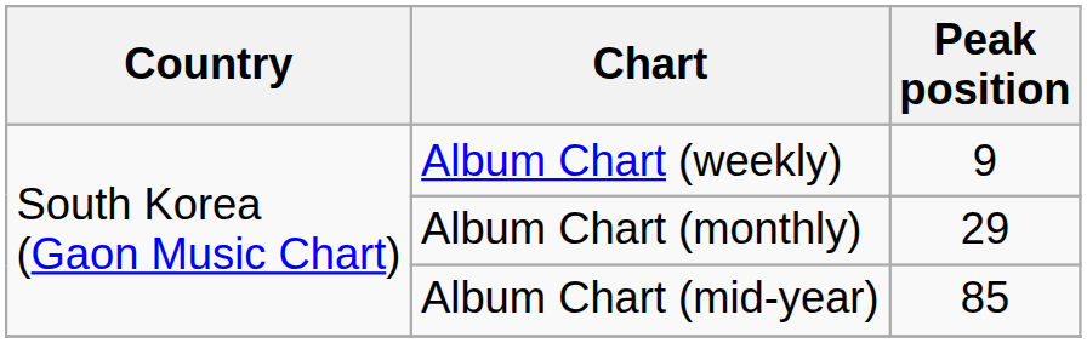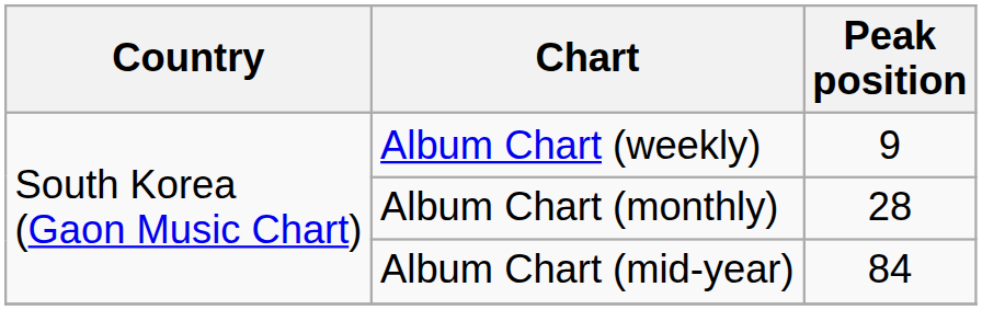 <table class="wikitable">
 <tr>
 <th>Country</th>
 <th>Chart</th>
 <th>Peak<br>position</th>
 </tr>
 <tr>
 <td rowspan="3">South Korea <br>(<a href='#'>Gaon Music Chart</a>)</td>
 <td><a href='#'>Album Chart</a> (weekly)</td>
 <td align="center">9</td>
 </tr>
 <tr>
 <td>Album Chart (monthly)</td>
-<td align="center">29</td>
+<td align="center">28</td>
 </tr>
 <tr>
 <td>Album Chart (mid-year)</td>
-<td align="center">85</td>
+<td align="center">84</td>
 </tr>
 <tr>
 </tr>
 </table>
